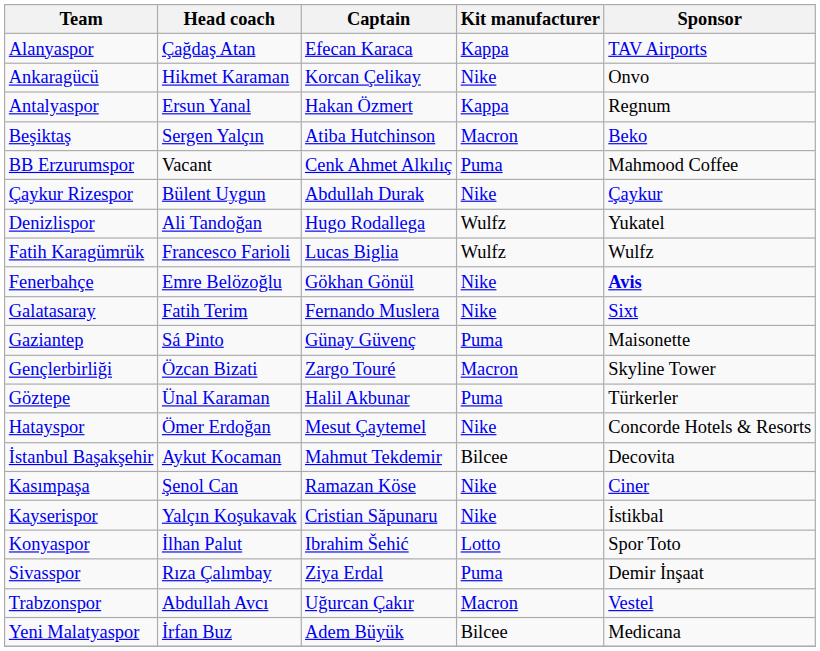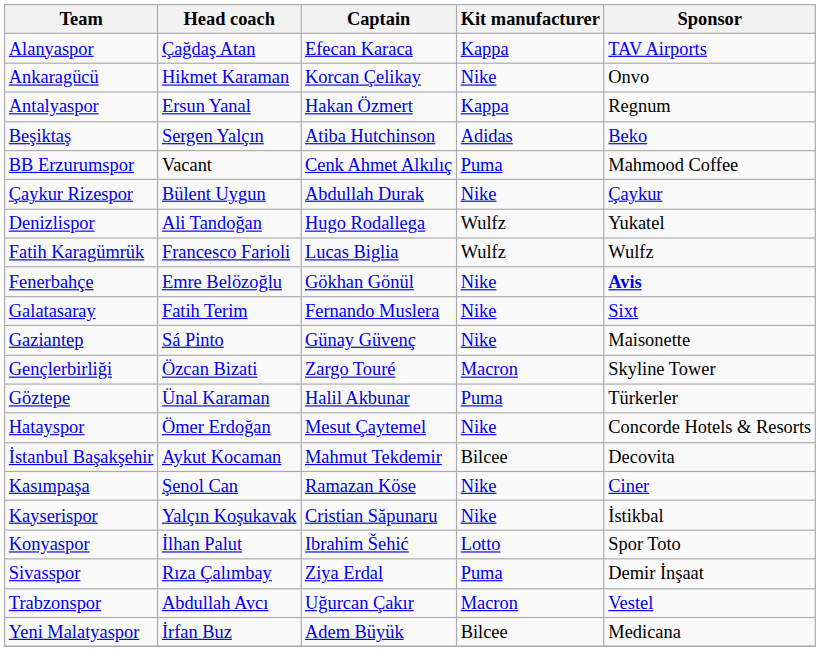 <table class="wikitable sortable" style="text-align: left;">
 <tr>
 <th>Team</th>
 <th>Head coach</th>
 <th>Captain</th>
 <th>Kit manufacturer</th>
 <th>Sponsor</th>
 </tr>
 <tr>
 <td><a href='#'>Alanyaspor</a></td>
 <td> <a href='#'>Çağdaş Atan</a></td>
 <td> <a href='#'>Efecan Karaca</a></td>
 <td><a href='#'>Kappa</a></td>
 <td><a href='#'>TAV Airports</a></td>
 </tr>
 <tr>
 <td><a href='#'>Ankaragücü</a></td>
 <td> <a href='#'>Hikmet Karaman</a></td>
 <td> <a href='#'>Korcan Çelikay</a></td>
 <td><a href='#'>Nike</a></td>
 <td>Onvo</td>
 </tr>
 <tr>
 <td><a href='#'>Antalyaspor</a></td>
 <td> <a href='#'>Ersun Yanal</a></td>
 <td> <a href='#'>Hakan Özmert</a></td>
 <td><a href='#'>Kappa</a></td>
 <td>Regnum</td>
 </tr>
 <tr>
 <td><a href='#'>Beşiktaş</a></td>
 <td> <a href='#'>Sergen Yalçın</a></td>
 <td> <a href='#'>Atiba Hutchinson</a></td>
-<td><a href='#'>Macron</a></td>
+<td><a href='#'>Adidas</a></td>
 <td><a href='#'>Beko</a></td>
 </tr>
 <tr>
 <td><a href='#'>BB Erzurumspor</a></td>
 <td>Vacant</td>
 <td> <a href='#'>Cenk Ahmet Alkılıç</a></td>
 <td><a href='#'>Puma</a></td>
 <td>Mahmood Coffee</td>
 </tr>
 <tr>
 <td><a href='#'>Çaykur Rizespor</a></td>
 <td> <a href='#'>Bülent Uygun</a></td>
 <td> <a href='#'>Abdullah Durak</a></td>
 <td><a href='#'>Nike</a></td>
 <td><a href='#'>Çaykur</a></td>
 </tr>
 <tr>
 <td><a href='#'>Denizlispor</a></td>
 <td> <a href='#'>Ali Tandoğan</a></td>
 <td> <a href='#'>Hugo Rodallega</a></td>
 <td>Wulfz</td>
 <td>Yukatel</td>
 </tr>
 <tr>
 <td><a href='#'>Fatih Karagümrük</a></td>
 <td> <a href='#'>Francesco Farioli</a></td>
 <td> <a href='#'>Lucas Biglia</a></td>
 <td>Wulfz</td>
 <td>Wulfz</td>
 </tr>
 <tr>
 <td><a href='#'>Fenerbahçe</a></td>
 <td> <a href='#'>Emre Belözoğlu</a></td>
 <td> <a href='#'>Gökhan Gönül</a></td>
 <td><a href='#'>Nike</a></td>
 <td><strong><a href='#'>Avis</a></strong></td>
 </tr>
 <tr>
 <td><a href='#'>Galatasaray</a></td>
 <td> <a href='#'>Fatih Terim</a></td>
 <td> <a href='#'>Fernando Muslera</a></td>
 <td><a href='#'>Nike</a></td>
 <td><a href='#'>Sixt</a></td>
 </tr>
 <tr>
 <td><a href='#'>Gaziantep</a></td>
 <td> <a href='#'>Sá Pinto</a></td>
 <td> <a href='#'>Günay Güvenç</a></td>
-<td><a href='#'>Puma</a></td>
+<td><a href='#'>Nike</a></td>
 <td>Maisonette</td>
 </tr>
 <tr>
 <td><a href='#'>Gençlerbirliği</a></td>
 <td> <a href='#'>Özcan Bizati</a></td>
 <td> <a href='#'>Zargo Touré</a></td>
 <td><a href='#'>Macron</a></td>
 <td>Skyline Tower</td>
 </tr>
 <tr>
 <td><a href='#'>Göztepe</a></td>
 <td> <a href='#'>Ünal Karaman</a></td>
 <td> <a href='#'>Halil Akbunar</a></td>
 <td><a href='#'>Puma</a></td>
 <td>Türkerler</td>
 </tr>
 <tr>
 <td><a href='#'>Hatayspor</a></td>
 <td> <a href='#'>Ömer Erdoğan</a></td>
 <td> <a href='#'>Mesut Çaytemel</a></td>
 <td><a href='#'>Nike</a></td>
 <td>Concorde Hotels & Resorts</td>
 </tr>
 <tr>
 <td><a href='#'>İstanbul Başakşehir</a></td>
 <td> <a href='#'>Aykut Kocaman</a></td>
 <td> <a href='#'>Mahmut Tekdemir</a></td>
 <td>Bilcee</td>
 <td>Decovita</td>
 </tr>
 <tr>
 <td><a href='#'>Kasımpaşa</a></td>
 <td> <a href='#'>Şenol Can</a></td>
 <td> <a href='#'>Ramazan Köse</a></td>
 <td><a href='#'>Nike</a></td>
 <td><a href='#'>Ciner</a></td>
 </tr>
 <tr>
 <td><a href='#'>Kayserispor</a></td>
 <td> <a href='#'>Yalçın Koşukavak</a></td>
 <td> <a href='#'>Cristian Săpunaru</a></td>
 <td><a href='#'>Nike</a></td>
 <td>İstikbal</td>
 </tr>
 <tr>
 <td><a href='#'>Konyaspor</a></td>
 <td> <a href='#'>İlhan Palut</a></td>
 <td> <a href='#'>Ibrahim Šehić</a></td>
 <td><a href='#'>Lotto</a></td>
 <td>Spor Toto</td>
 </tr>
 <tr>
 <td><a href='#'>Sivasspor</a></td>
 <td> <a href='#'>Rıza Çalımbay</a></td>
 <td> <a href='#'>Ziya Erdal</a></td>
 <td><a href='#'>Puma</a></td>
 <td>Demir İnşaat</td>
 </tr>
 <tr>
 <td><a href='#'>Trabzonspor</a></td>
 <td> <a href='#'>Abdullah Avcı</a></td>
 <td> <a href='#'>Uğurcan Çakır</a></td>
 <td><a href='#'>Macron</a></td>
 <td><a href='#'>Vestel</a></td>
 </tr>
 <tr>
 <td><a href='#'>Yeni Malatyaspor</a></td>
 <td> <a href='#'>İrfan Buz</a></td>
 <td> <a href='#'>Adem Büyük</a></td>
 <td>Bilcee</td>
 <td>Medicana</td>
 </tr>
 <tr>
 </tr>
 </table>
